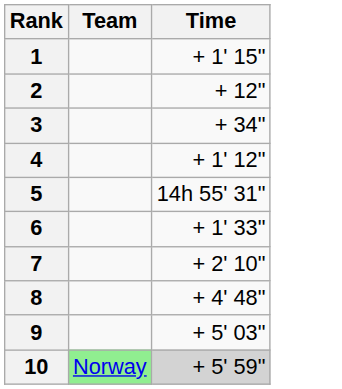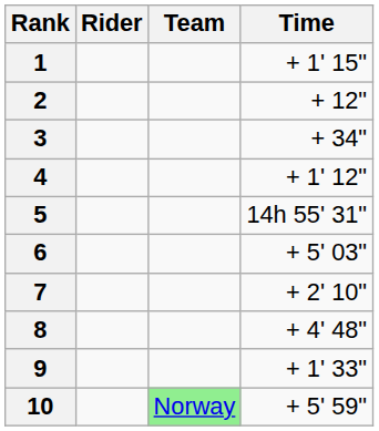 <table class="wikitable" margin-bottom:0;">
 <tr>
 <th scope="col">Rank</th>
+<th scope="col">Rider</th>
 <th scope="col">Team</th>
 <th scope="col">Time</th>
 </tr>
 <tr>
 <th scope="row">1</th>
+<td> </td>
 <td></td>
 <td align="right">+ 1' 15"</td>
 </tr>
 <tr>
 <th scope="row">2</th>
 <td></td>
+<td></td>
 <td align="right">+ 12"</td>
 </tr>
 <tr>
 <th scope="row">3</th>
+<td></td>
 <td></td>
 <td align="right">+ 34"</td>
 </tr>
 <tr>
 <th scope="row">4</th>
 <td></td>
+<td></td>
 <td align="right">+ 1' 12"</td>
 </tr>
 <tr>
 <th scope="row">5</th>
+<td></td>
 <td></td>
 <td align="right">14h 55' 31"</td>
 </tr>
 <tr>
 <th scope="row">6</th>
 <td></td>
-<td align="right">+ 1' 33"</td>
+<td></td>
+<td align="right">+ 5' 03"</td>
 </tr>
 <tr>
 <th scope="row">7</th>
+<td></td>
 <td></td>
 <td align="right">+ 2' 10"</td>
 </tr>
 <tr>
 <th scope="row">8</th>
 <td></td>
+<td></td>
 <td align="right">+ 4' 48"</td>
 </tr>
 <tr>
 <th scope="row">9</th>
 <td></td>
-<td align="right">+ 5' 03"</td>
+<td></td>
+<td align="right">+ 1' 33"</td>
 </tr>
 <tr>
 <th scope="row">10</th>
+<td></td>
 <td style="background: lightgreen;"><a href='#'>Norway</a></td>
-<td align="right" style="background: lightgrey;">+ 5' 59"</td>
+<td align="right">+ 5' 59"</td>
 </tr>
 </table>
